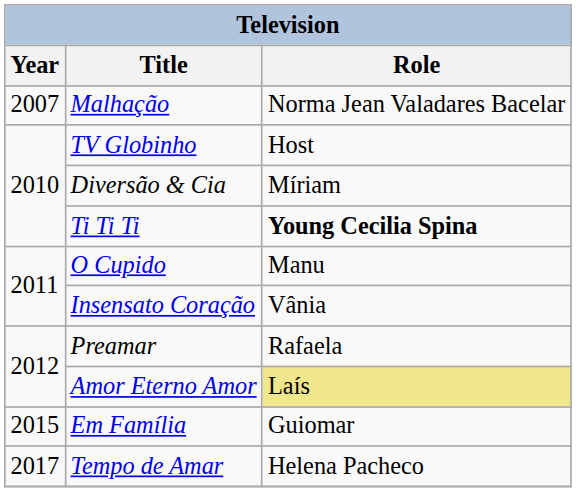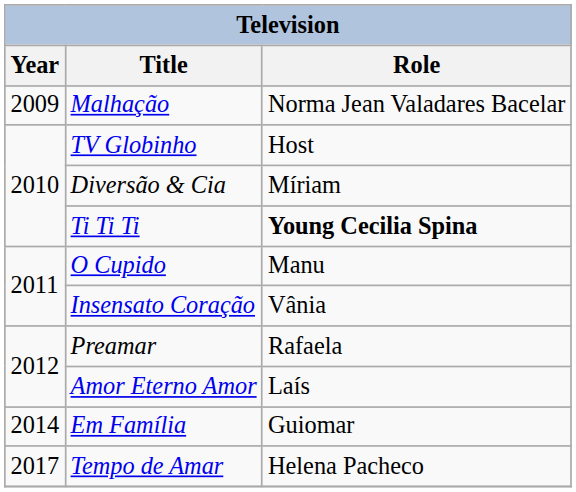 <table class="wikitable" style="font-size: 90%;">
 <tr>
 <th colspan="4" style="background: LightSteelBlue;">Television</th>
 </tr>
 <tr>
 <th>Year</th>
 <th>Title</th>
 <th>Role</th>
 </tr>
 <tr>
-<td>2007</td>
+<td>2009</td>
 <td><em><a href='#'>Malhação</a></em></td>
 <td>Norma Jean Valadares Bacelar</td>
 </tr>
 <tr>
 <td rowspan="3">2010</td>
 <td><em><a href='#'>TV Globinho</a></em></td>
 <td>Host</td>
 </tr>
 <tr>
 <td><em>Diversão & Cia</em></td>
 <td>Míriam</td>
 </tr>
 <tr>
 <td><em><a href='#'>Ti Ti Ti</a></em></td>
 <td><strong>Young Cecilia Spina</strong></td>
 </tr>
 <tr>
 <td rowspan="2">2011</td>
 <td><em><a href='#'>O Cupido</a></em></td>
 <td>Manu</td>
 </tr>
 <tr>
 <td><em><a href='#'>Insensato Coração</a></em></td>
 <td>Vânia</td>
 </tr>
 <tr>
 <td rowspan="2">2012</td>
 <td><em>Preamar</em></td>
 <td>Rafaela</td>
 </tr>
 <tr>
 <td><em><a href='#'>Amor Eterno Amor</a></em></td>
-<td style="background: khaki;">Laís</td>
+<td>Laís</td>
 </tr>
 <tr>
-<td>2015</td>
+<td>2014</td>
 <td><em><a href='#'>Em Família</a></em></td>
 <td>Guiomar</td>
 </tr>
 <tr>
 <td>2017</td>
 <td><em><a href='#'>Tempo de Amar</a></em></td>
 <td>Helena Pacheco</td>
 </tr>
 <tr>
 </tr>
 </table>
